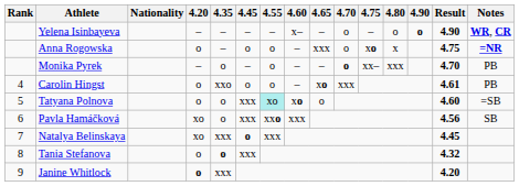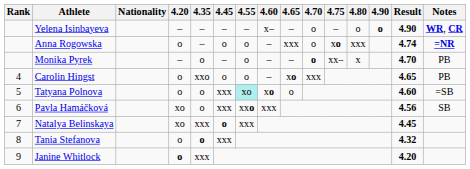 <table class="wikitable" style="text-align:center">
 <tr>
 <th>Rank</th>
 <th>Athlete</th>
 <th>Nationality</th>
 <th>4.20</th>
 <th>4.35</th>
 <th>4.45</th>
 <th>4.55</th>
 <th>4.60</th>
 <th>4.65</th>
 <th>4.70</th>
 <th>4.75</th>
 <th>4.80</th>
 <th>4.90</th>
 <th>Result</th>
 <th>Notes</th>
 </tr>
 <tr>
 <td></td>
 <td align="left"><a href='#'>Yelena Isinbayeva</a></td>
 <td align=left></td>
 <td>–</td>
 <td>–</td>
 <td>–</td>
 <td>–</td>
 <td>x–</td>
 <td>–</td>
 <td>o</td>
 <td>–</td>
 <td>o</td>
 <td><strong>o</strong></td>
 <td><strong>4.90</strong></td>
 <td><strong><a href='#'>WR</a></strong>, <strong><a href='#'>CR</a></strong></td>
 </tr>
 <tr>
 <td></td>
 <td align="left"><a href='#'>Anna Rogowska</a></td>
 <td align=left></td>
 <td>o</td>
 <td>–</td>
 <td>o</td>
 <td>o</td>
 <td>–</td>
 <td>xxx</td>
 <td>o</td>
 <td>x<strong>o</strong></td>
-<td>x</td>
+<td>xxx</td>
 <td></td>
-<td><strong>4.75</strong></td>
+<td><strong>4.74</strong></td>
 <td><strong><a href='#'>=NR</a></strong></td>
 </tr>
 <tr>
 <td></td>
 <td align="left"><a href='#'>Monika Pyrek</a></td>
 <td align=left></td>
 <td>–</td>
 <td>o</td>
 <td>–</td>
 <td>o</td>
 <td>–</td>
 <td>–</td>
 <td><strong>o</strong></td>
 <td>xx–</td>
-<td>xxx</td>
+<td>x</td>
 <td></td>
 <td><strong>4.70</strong></td>
 <td>PB</td>
 </tr>
 <tr>
 <td>4</td>
 <td align="left"><a href='#'>Carolin Hingst</a></td>
 <td align=left></td>
 <td>o</td>
 <td>xxo</td>
 <td>o</td>
 <td>o</td>
 <td>–</td>
 <td>x<strong>o</strong></td>
 <td>xxx</td>
 <td colspan=3></td>
-<td><strong>4.61</strong></td>
+<td><strong>4.65</strong></td>
 <td>PB</td>
 </tr>
 <tr>
 <td>5</td>
 <td align="left"><a href='#'>Tatyana Polnova</a></td>
 <td align=left></td>
 <td>o</td>
 <td>o</td>
 <td>xxx</td>
 <td style="background: paleturquoise;">xo</td>
 <td>x<strong>o</strong></td>
 <td>o</td>
 <td colspan=4></td>
 <td><strong>4.60</strong></td>
 <td>=SB</td>
 </tr>
 <tr>
 <td>6</td>
 <td align="left"><a href='#'>Pavla Hamáčková</a></td>
 <td align=left></td>
 <td>xo</td>
 <td>o</td>
 <td>xxx</td>
 <td>xx<strong>o</strong></td>
 <td>xxx</td>
 <td colspan=5></td>
 <td><strong>4.56</strong></td>
 <td>SB</td>
 </tr>
 <tr>
 <td>7</td>
 <td align="left"><a href='#'>Natalya Belinskaya</a></td>
 <td align=left></td>
 <td>xo</td>
 <td>xxx</td>
 <td><strong>o</strong></td>
 <td>xxx</td>
 <td colspan=6></td>
 <td><strong>4.45</strong></td>
 <td></td>
 </tr>
 <tr>
 <td>8</td>
 <td align="left"><a href='#'>Tania Stefanova</a></td>
 <td align=left></td>
 <td>o</td>
 <td><strong>o</strong></td>
 <td>xxx</td>
 <td colspan=7></td>
 <td><strong>4.32</strong></td>
 <td></td>
 </tr>
 <tr>
 <td>9</td>
 <td align="left"><a href='#'>Janine Whitlock</a></td>
 <td align=left></td>
 <td><strong>o</strong></td>
 <td>xxx</td>
 <td colspan=8></td>
 <td><strong>4.20</strong></td>
 <td></td>
 </tr>
 </table>
